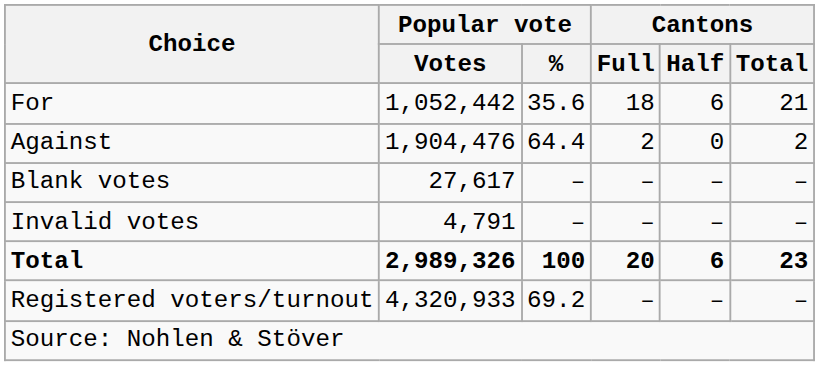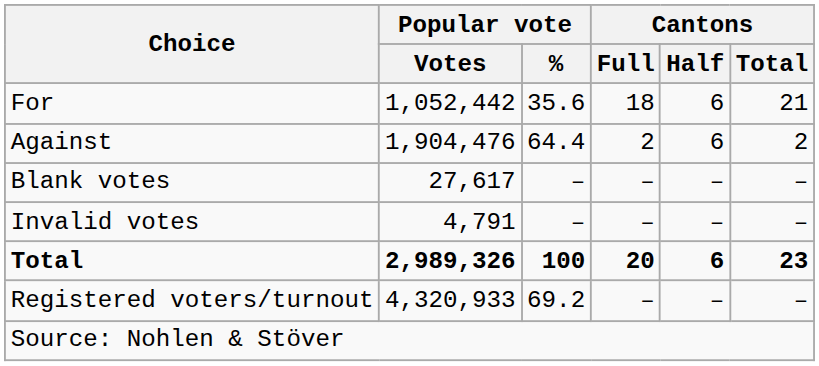 <table class=wikitable style=text-align:right>
 <tr>
 <th rowspan=2>Choice</th>
 <th colspan=2>Popular vote</th>
 <th colspan=3>Cantons</th>
 </tr>
 <tr>
 <th>Votes</th>
 <th>%</th>
 <th>Full</th>
 <th>Half</th>
 <th>Total</th>
 </tr>
 <tr>
 <td align=left>For</td>
 <td>1,052,442</td>
 <td>35.6</td>
 <td>18</td>
 <td>6</td>
 <td>21</td>
 </tr>
 <tr>
 <td align=left>Against</td>
 <td>1,904,476</td>
 <td>64.4</td>
 <td>2</td>
-<td>0</td>
+<td>6</td>
 <td>2</td>
 </tr>
 <tr>
 <td align=left>Blank votes</td>
 <td>27,617</td>
 <td>–</td>
 <td>–</td>
 <td>–</td>
 <td>–</td>
 </tr>
 <tr>
 <td align=left>Invalid votes</td>
 <td>4,791</td>
 <td>–</td>
 <td>–</td>
 <td>–</td>
 <td>–</td>
 </tr>
 <tr>
 <td align=left><strong>Total</strong></td>
 <td><strong>2,989,326</strong></td>
 <td><strong>100</strong></td>
 <td><strong>20</strong></td>
 <td><strong>6</strong></td>
 <td><strong>23</strong></td>
 </tr>
 <tr>
 <td align=left>Registered voters/turnout</td>
 <td>4,320,933</td>
 <td>69.2</td>
 <td>–</td>
 <td>–</td>
 <td>–</td>
 </tr>
 <tr>
 <td align=left colspan=11>Source: Nohlen & Stöver</td>
 </tr>
 </table>
